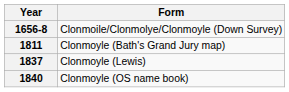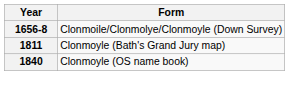 <table class="wikitable" style="border:1px solid darkgrey;">
 <tr>
 <th style="width:75px;">Year</th>
 <th>Form</th>
 </tr>
 <tr>
 <th>1656-8</th>
 <td>Clonmoile/Clonmolye/Clonmoyle (Down Survey)</td>
 </tr>
 <tr>
 <th>1811</th>
 <td>Clonmoyle (Bath's Grand Jury map)</td>
 </tr>
 <tr>
-<th>1837</th>
-<td>Clonmoyle (Lewis)</td>
-</tr>
-<tr>
 <th>1840</th>
 <td>Clonmoyle (OS name book)</td>
 </tr>
 </table>
